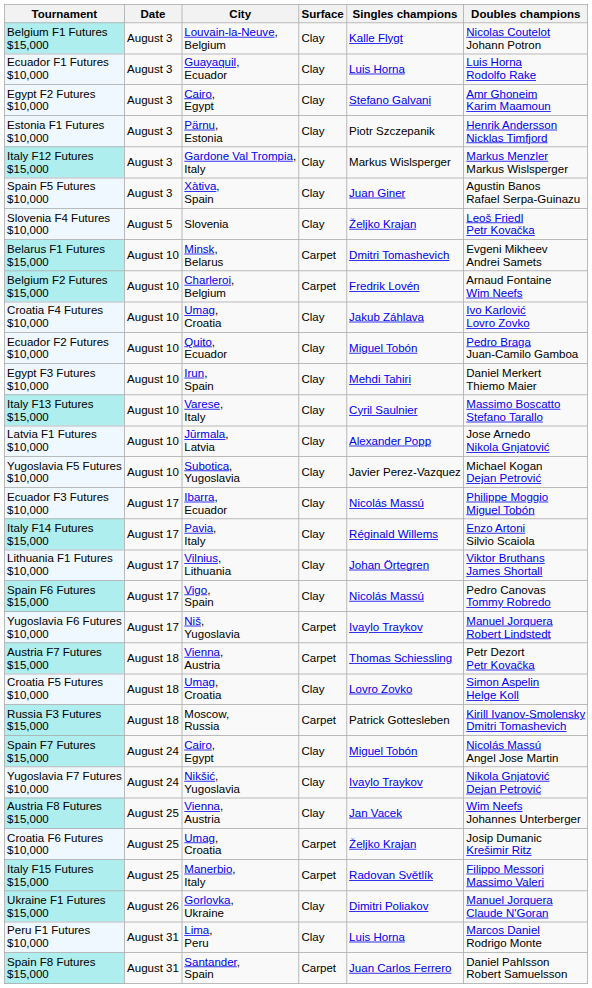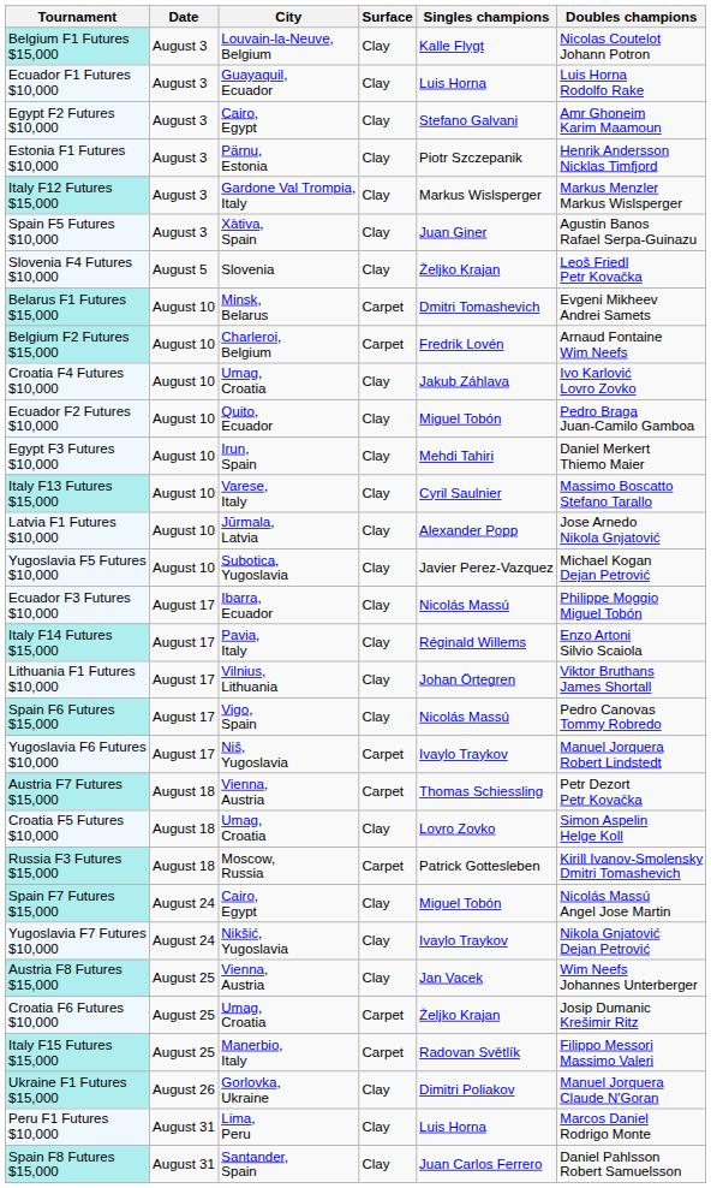 <table class="sortable wikitable" style="font-size:90%">
 <tr>
 <th>Tournament</th>
 <th>Date</th>
 <th>City</th>
 <th>Surface</th>
 <th>Singles champions</th>
 <th>Doubles champions</th>
 </tr>
 <tr>
 <td style="background:#afeeee;">Belgium F1 Futures<br>$15,000</td>
 <td>August 3</td>
 <td><a href='#'>Louvain-la-Neuve</a>,<br>Belgium</td>
 <td>Clay</td>
 <td> <a href='#'>Kalle Flygt</a></td>
 <td> <a href='#'>Nicolas Coutelot</a><br> Johann Potron</td>
 </tr>
 <tr>
 <td style="background:#f0f8ff;">Ecuador F1 Futures<br>$10,000</td>
 <td>August 3</td>
 <td><a href='#'>Guayaquil</a>,<br>Ecuador</td>
 <td>Clay</td>
 <td> <a href='#'>Luis Horna</a></td>
 <td> <a href='#'>Luis Horna</a><br> <a href='#'>Rodolfo Rake</a></td>
 </tr>
 <tr>
 <td style="background:#f0f8ff;">Egypt F2 Futures<br>$10,000</td>
 <td>August 3</td>
 <td><a href='#'>Cairo</a>,<br>Egypt</td>
 <td>Clay</td>
 <td> <a href='#'>Stefano Galvani</a></td>
 <td> <a href='#'>Amr Ghoneim</a><br> <a href='#'>Karim Maamoun</a></td>
 </tr>
 <tr>
 <td style="background:#f0f8ff;">Estonia F1 Futures<br>$10,000</td>
 <td>August 3</td>
 <td><a href='#'>Pärnu</a>,<br>Estonia</td>
 <td>Clay</td>
 <td> Piotr Szczepanik</td>
 <td> <a href='#'>Henrik Andersson</a><br> <a href='#'>Nicklas Timfjord</a></td>
 </tr>
 <tr>
 <td style="background:#afeeee;">Italy F12 Futures<br>$15,000</td>
 <td>August 3</td>
 <td><a href='#'>Gardone Val Trompia</a>,<br>Italy</td>
 <td>Clay</td>
 <td> Markus Wislsperger</td>
 <td> <a href='#'>Markus Menzler</a><br> Markus Wislsperger</td>
 </tr>
 <tr>
 <td style="background:#f0f8ff;">Spain F5 Futures<br>$10,000</td>
 <td>August 3</td>
 <td><a href='#'>Xàtiva</a>,<br>Spain</td>
 <td>Clay</td>
 <td> <a href='#'>Juan Giner</a></td>
 <td> Agustin Banos<br> Rafael Serpa-Guinazu</td>
 </tr>
 <tr>
 <td style="background:#f0f8ff;">Slovenia F4 Futures<br>$10,000</td>
 <td>August 5</td>
 <td>Slovenia</td>
 <td>Clay</td>
 <td> <a href='#'>Željko Krajan</a></td>
 <td> <a href='#'>Leoš Friedl</a><br> <a href='#'>Petr Kovačka</a></td>
 </tr>
 <tr>
 <td style="background:#afeeee;">Belarus F1 Futures<br>$15,000</td>
 <td>August 10</td>
 <td><a href='#'>Minsk</a>,<br>Belarus</td>
 <td>Carpet</td>
 <td> <a href='#'>Dmitri Tomashevich</a></td>
 <td> Evgeni Mikheev<br> Andrei Samets</td>
 </tr>
 <tr>
 <td style="background:#afeeee;">Belgium F2 Futures<br>$15,000</td>
 <td>August 10</td>
 <td><a href='#'>Charleroi</a>,<br>Belgium</td>
 <td>Carpet</td>
 <td> <a href='#'>Fredrik Lovén</a></td>
 <td> Arnaud Fontaine<br> <a href='#'>Wim Neefs</a></td>
 </tr>
 <tr>
 <td style="background:#f0f8ff;">Croatia F4 Futures<br>$10,000</td>
 <td>August 10</td>
 <td><a href='#'>Umag</a>,<br>Croatia</td>
 <td>Clay</td>
 <td> <a href='#'>Jakub Záhlava</a></td>
 <td> <a href='#'>Ivo Karlović</a><br> <a href='#'>Lovro Zovko</a></td>
 </tr>
 <tr>
 <td style="background:#f0f8ff;">Ecuador F2 Futures<br>$10,000</td>
 <td>August 10</td>
 <td><a href='#'>Quito</a>,<br>Ecuador</td>
 <td>Clay</td>
 <td> <a href='#'>Miguel Tobón</a></td>
 <td> <a href='#'>Pedro Braga</a><br> Juan-Camilo Gamboa</td>
 </tr>
 <tr>
 <td style="background:#f0f8ff;">Egypt F3 Futures<br>$10,000</td>
 <td>August 10</td>
 <td><a href='#'>Irun</a>,<br>Spain</td>
 <td>Clay</td>
 <td> <a href='#'>Mehdi Tahiri</a></td>
 <td> Daniel Merkert<br> Thiemo Maier</td>
 </tr>
 <tr>
 <td style="background:#afeeee;">Italy F13 Futures<br>$15,000</td>
 <td>August 10</td>
 <td><a href='#'>Varese</a>,<br>Italy</td>
 <td>Clay</td>
 <td> <a href='#'>Cyril Saulnier</a></td>
 <td> <a href='#'>Massimo Boscatto</a><br> <a href='#'>Stefano Tarallo</a></td>
 </tr>
 <tr>
 <td style="background:#f0f8ff;">Latvia F1 Futures<br>$10,000</td>
 <td>August 10</td>
 <td><a href='#'>Jūrmala</a>,<br>Latvia</td>
 <td>Clay</td>
 <td> <a href='#'>Alexander Popp</a></td>
 <td> Jose Arnedo<br> <a href='#'>Nikola Gnjatović</a></td>
 </tr>
 <tr>
 <td style="background:#f0f8ff;">Yugoslavia F5 Futures<br>$10,000</td>
 <td>August 10</td>
 <td><a href='#'>Subotica</a>,<br>Yugoslavia</td>
 <td>Clay</td>
 <td> Javier Perez-Vazquez</td>
 <td> Michael Kogan<br> <a href='#'>Dejan Petrović</a></td>
 </tr>
 <tr>
 <td style="background:#f0f8ff;">Ecuador F3 Futures<br>$10,000</td>
 <td>August 17</td>
 <td><a href='#'>Ibarra</a>,<br>Ecuador</td>
 <td>Clay</td>
 <td> <a href='#'>Nicolás Massú</a></td>
 <td> <a href='#'>Philippe Moggio</a><br> <a href='#'>Miguel Tobón</a></td>
 </tr>
 <tr>
 <td style="background:#afeeee;">Italy F14 Futures<br>$15,000</td>
 <td>August 17</td>
 <td><a href='#'>Pavia</a>,<br>Italy</td>
 <td>Clay</td>
 <td> <a href='#'>Réginald Willems</a></td>
 <td> <a href='#'>Enzo Artoni</a><br> Silvio Scaiola</td>
 </tr>
 <tr>
 <td style="background:#f0f8ff;">Lithuania F1 Futures<br>$10,000</td>
 <td>August 17</td>
 <td><a href='#'>Vilnius</a>,<br>Lithuania</td>
 <td>Clay</td>
 <td> <a href='#'>Johan Örtegren</a></td>
 <td> <a href='#'>Viktor Bruthans</a><br> <a href='#'>James Shortall</a></td>
 </tr>
 <tr>
 <td style="background:#afeeee;">Spain F6 Futures<br>$15,000</td>
 <td>August 17</td>
 <td><a href='#'>Vigo</a>,<br>Spain</td>
 <td>Clay</td>
 <td> <a href='#'>Nicolás Massú</a></td>
 <td> Pedro Canovas<br> <a href='#'>Tommy Robredo</a></td>
 </tr>
 <tr>
 <td style="background:#f0f8ff;">Yugoslavia F6 Futures<br>$10,000</td>
 <td>August 17</td>
 <td><a href='#'>Niš</a>,<br>Yugoslavia</td>
 <td>Carpet</td>
 <td> <a href='#'>Ivaylo Traykov</a></td>
 <td> <a href='#'>Manuel Jorquera</a><br> <a href='#'>Robert Lindstedt</a></td>
 </tr>
 <tr>
 <td style="background:#afeeee;">Austria F7 Futures<br>$15,000</td>
 <td>August 18</td>
 <td><a href='#'>Vienna</a>,<br>Austria</td>
 <td>Carpet</td>
 <td> <a href='#'>Thomas Schiessling</a></td>
 <td> Petr Dezort<br> <a href='#'>Petr Kovačka</a></td>
 </tr>
 <tr>
 <td style="background:#f0f8ff;">Croatia F5 Futures<br>$10,000</td>
 <td>August 18</td>
 <td><a href='#'>Umag</a>,<br>Croatia</td>
 <td>Clay</td>
 <td> <a href='#'>Lovro Zovko</a></td>
 <td> <a href='#'>Simon Aspelin</a><br> <a href='#'>Helge Koll</a></td>
 </tr>
 <tr>
 <td style="background:#afeeee;">Russia F3 Futures<br>$15,000</td>
 <td>August 18</td>
 <td>Moscow,<br>Russia</td>
 <td>Carpet</td>
 <td> Patrick Gottesleben</td>
 <td> <a href='#'>Kirill Ivanov-Smolensky</a><br> <a href='#'>Dmitri Tomashevich</a></td>
 </tr>
 <tr>
 <td style="background:#afeeee;">Spain F7 Futures<br>$15,000</td>
 <td>August 24</td>
 <td><a href='#'>Cairo</a>,<br>Egypt</td>
 <td>Clay</td>
 <td> <a href='#'>Miguel Tobón</a></td>
 <td> <a href='#'>Nicolás Massú</a><br> Angel Jose Martin</td>
 </tr>
 <tr>
 <td style="background:#f0f8ff;">Yugoslavia F7 Futures<br>$10,000</td>
 <td>August 24</td>
 <td><a href='#'>Nikšić</a>,<br>Yugoslavia</td>
 <td>Clay</td>
 <td> <a href='#'>Ivaylo Traykov</a></td>
 <td> <a href='#'>Nikola Gnjatović</a><br> <a href='#'>Dejan Petrović</a></td>
 </tr>
 <tr>
 <td style="background:#afeeee;">Austria F8 Futures<br>$15,000</td>
 <td>August 25</td>
 <td><a href='#'>Vienna</a>,<br>Austria</td>
 <td>Clay</td>
 <td> <a href='#'>Jan Vacek</a></td>
 <td> <a href='#'>Wim Neefs</a><br> Johannes Unterberger</td>
 </tr>
 <tr>
 <td style="background:#f0f8ff;">Croatia F6 Futures<br>$10,000</td>
 <td>August 25</td>
 <td><a href='#'>Umag</a>,<br>Croatia</td>
 <td>Carpet</td>
 <td> <a href='#'>Željko Krajan</a></td>
 <td> Josip Dumanic<br> <a href='#'>Krešimir Ritz</a></td>
 </tr>
 <tr>
 <td style="background:#afeeee;">Italy F15 Futures<br>$15,000</td>
 <td>August 25</td>
 <td><a href='#'>Manerbio</a>,<br>Italy</td>
 <td>Carpet</td>
 <td> <a href='#'>Radovan Světlík</a></td>
 <td> <a href='#'>Filippo Messori</a><br> <a href='#'>Massimo Valeri</a></td>
 </tr>
 <tr>
 <td style="background:#afeeee;">Ukraine F1 Futures<br>$15,000</td>
 <td>August 26</td>
 <td><a href='#'>Gorlovka</a>,<br>Ukraine</td>
 <td>Clay</td>
 <td> <a href='#'>Dimitri Poliakov</a></td>
 <td> <a href='#'>Manuel Jorquera</a><br> <a href='#'>Claude N'Goran</a></td>
 </tr>
 <tr>
 <td style="background:#f0f8ff;">Peru F1 Futures<br>$10,000</td>
 <td>August 31</td>
 <td><a href='#'>Lima</a>,<br>Peru</td>
 <td>Clay</td>
 <td> <a href='#'>Luis Horna</a></td>
 <td> <a href='#'>Marcos Daniel</a><br> Rodrigo Monte</td>
 </tr>
 <tr>
 <td style="background:#afeeee;">Spain F8 Futures<br>$15,000</td>
 <td>August 31</td>
 <td><a href='#'>Santander</a>,<br>Spain</td>
-<td>Carpet</td>
+<td>Clay</td>
 <td> <a href='#'>Juan Carlos Ferrero</a></td>
 <td> Daniel Pahlsson<br> Robert Samuelsson</td>
 </tr>
 </table>
